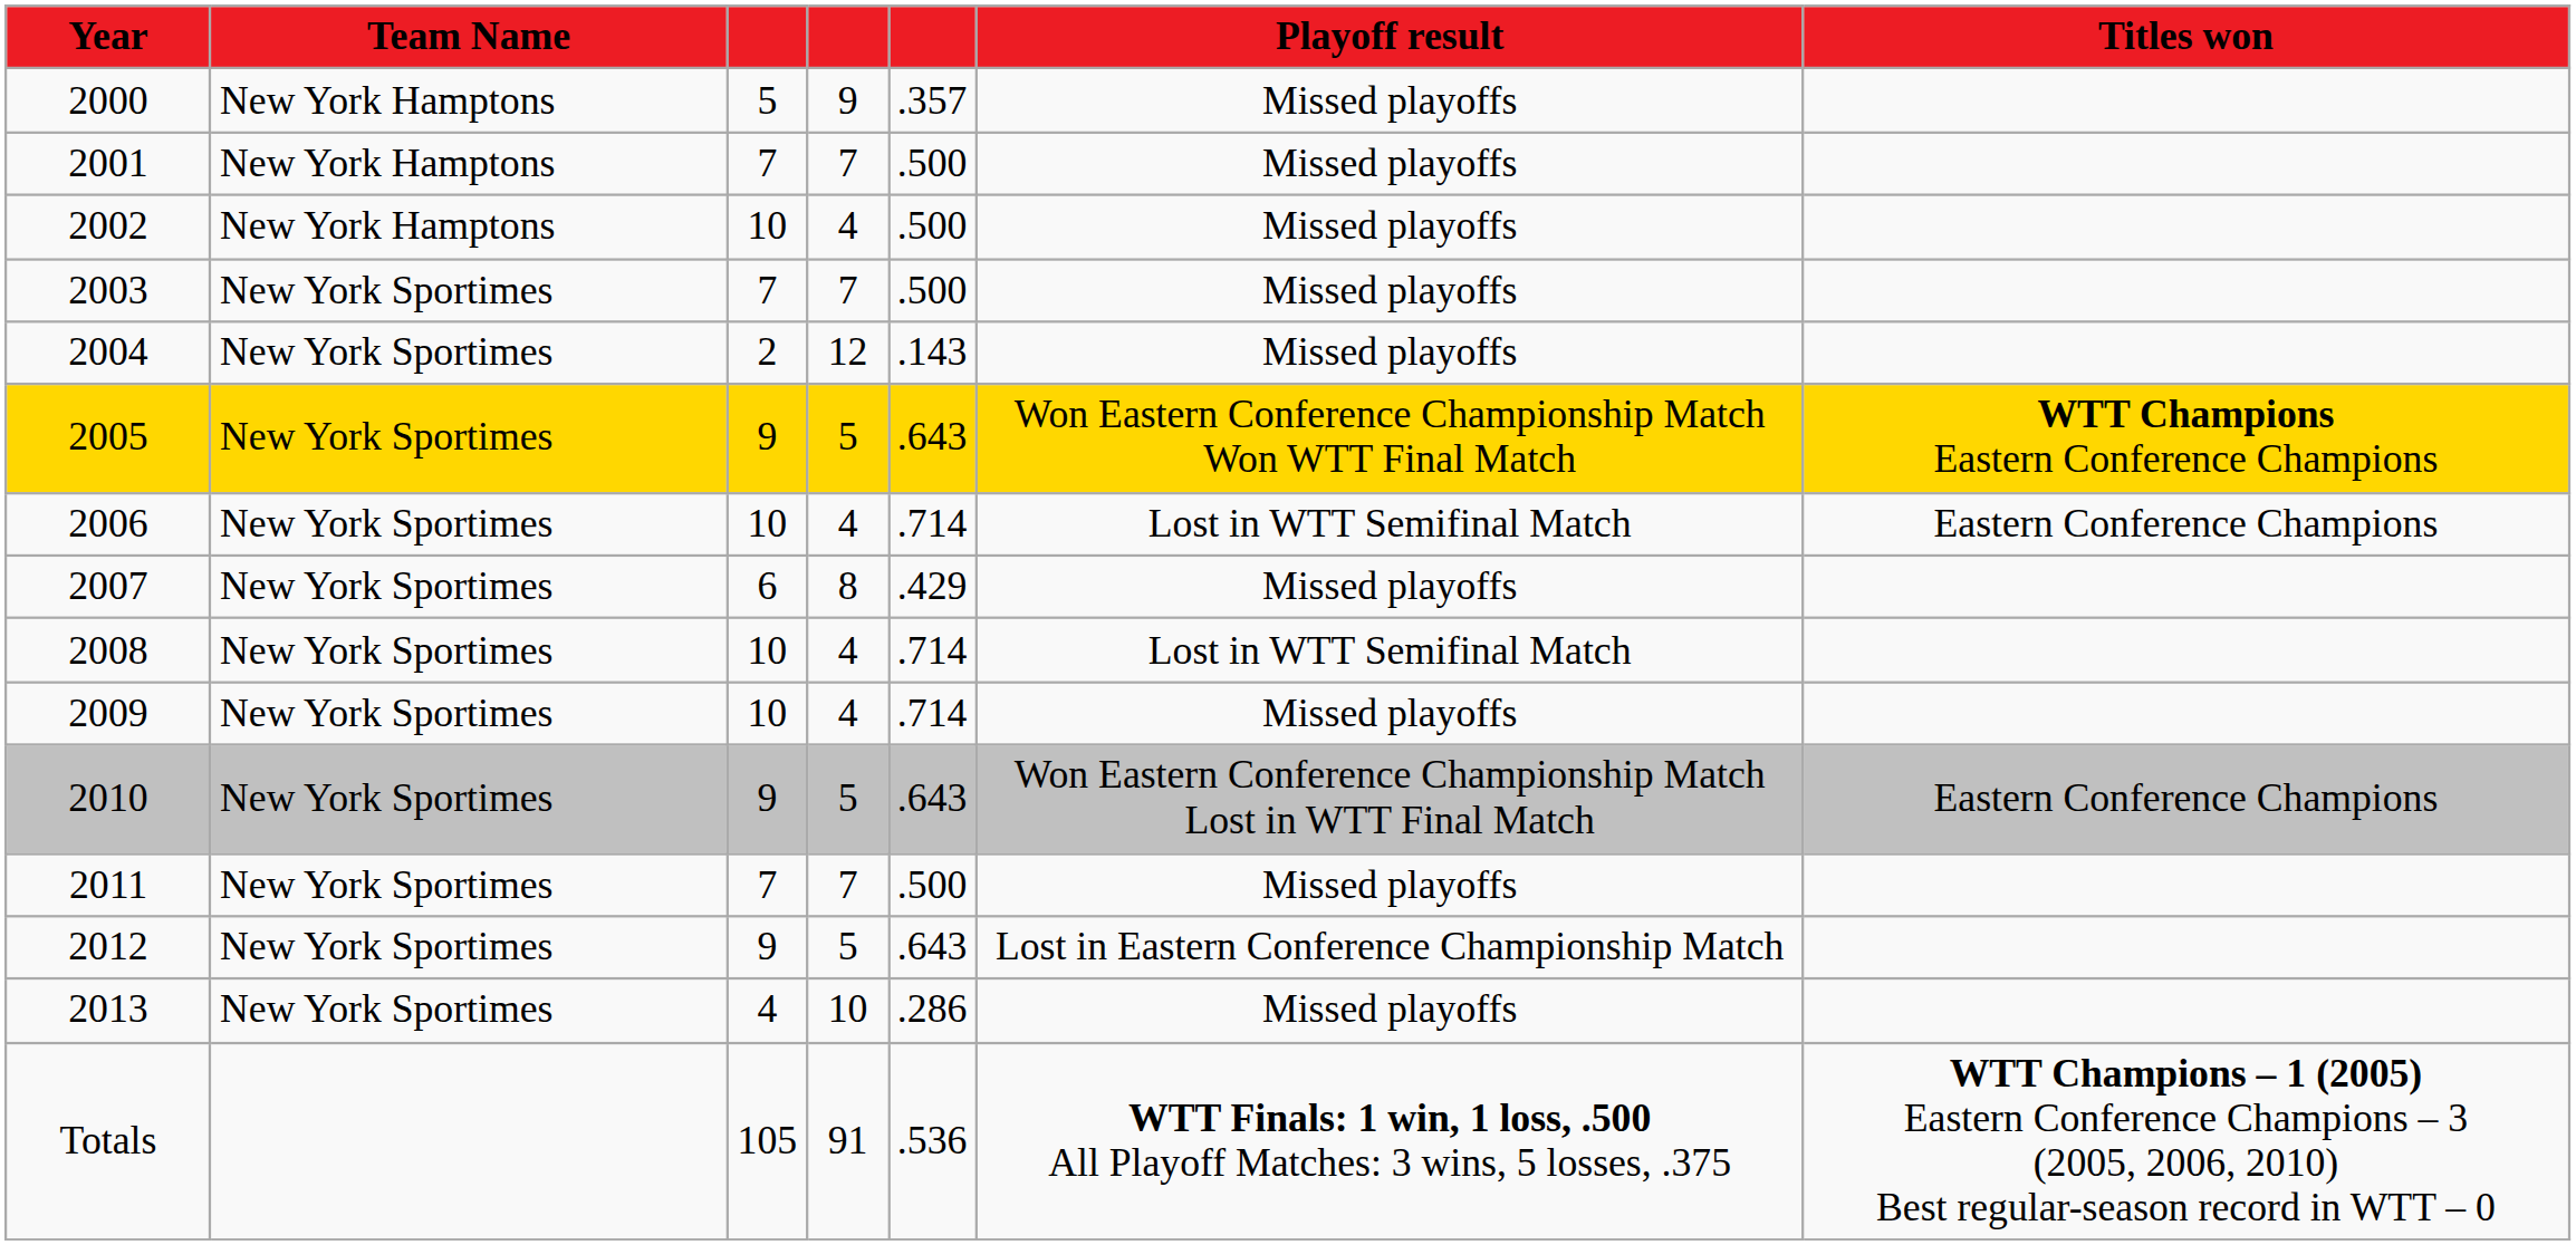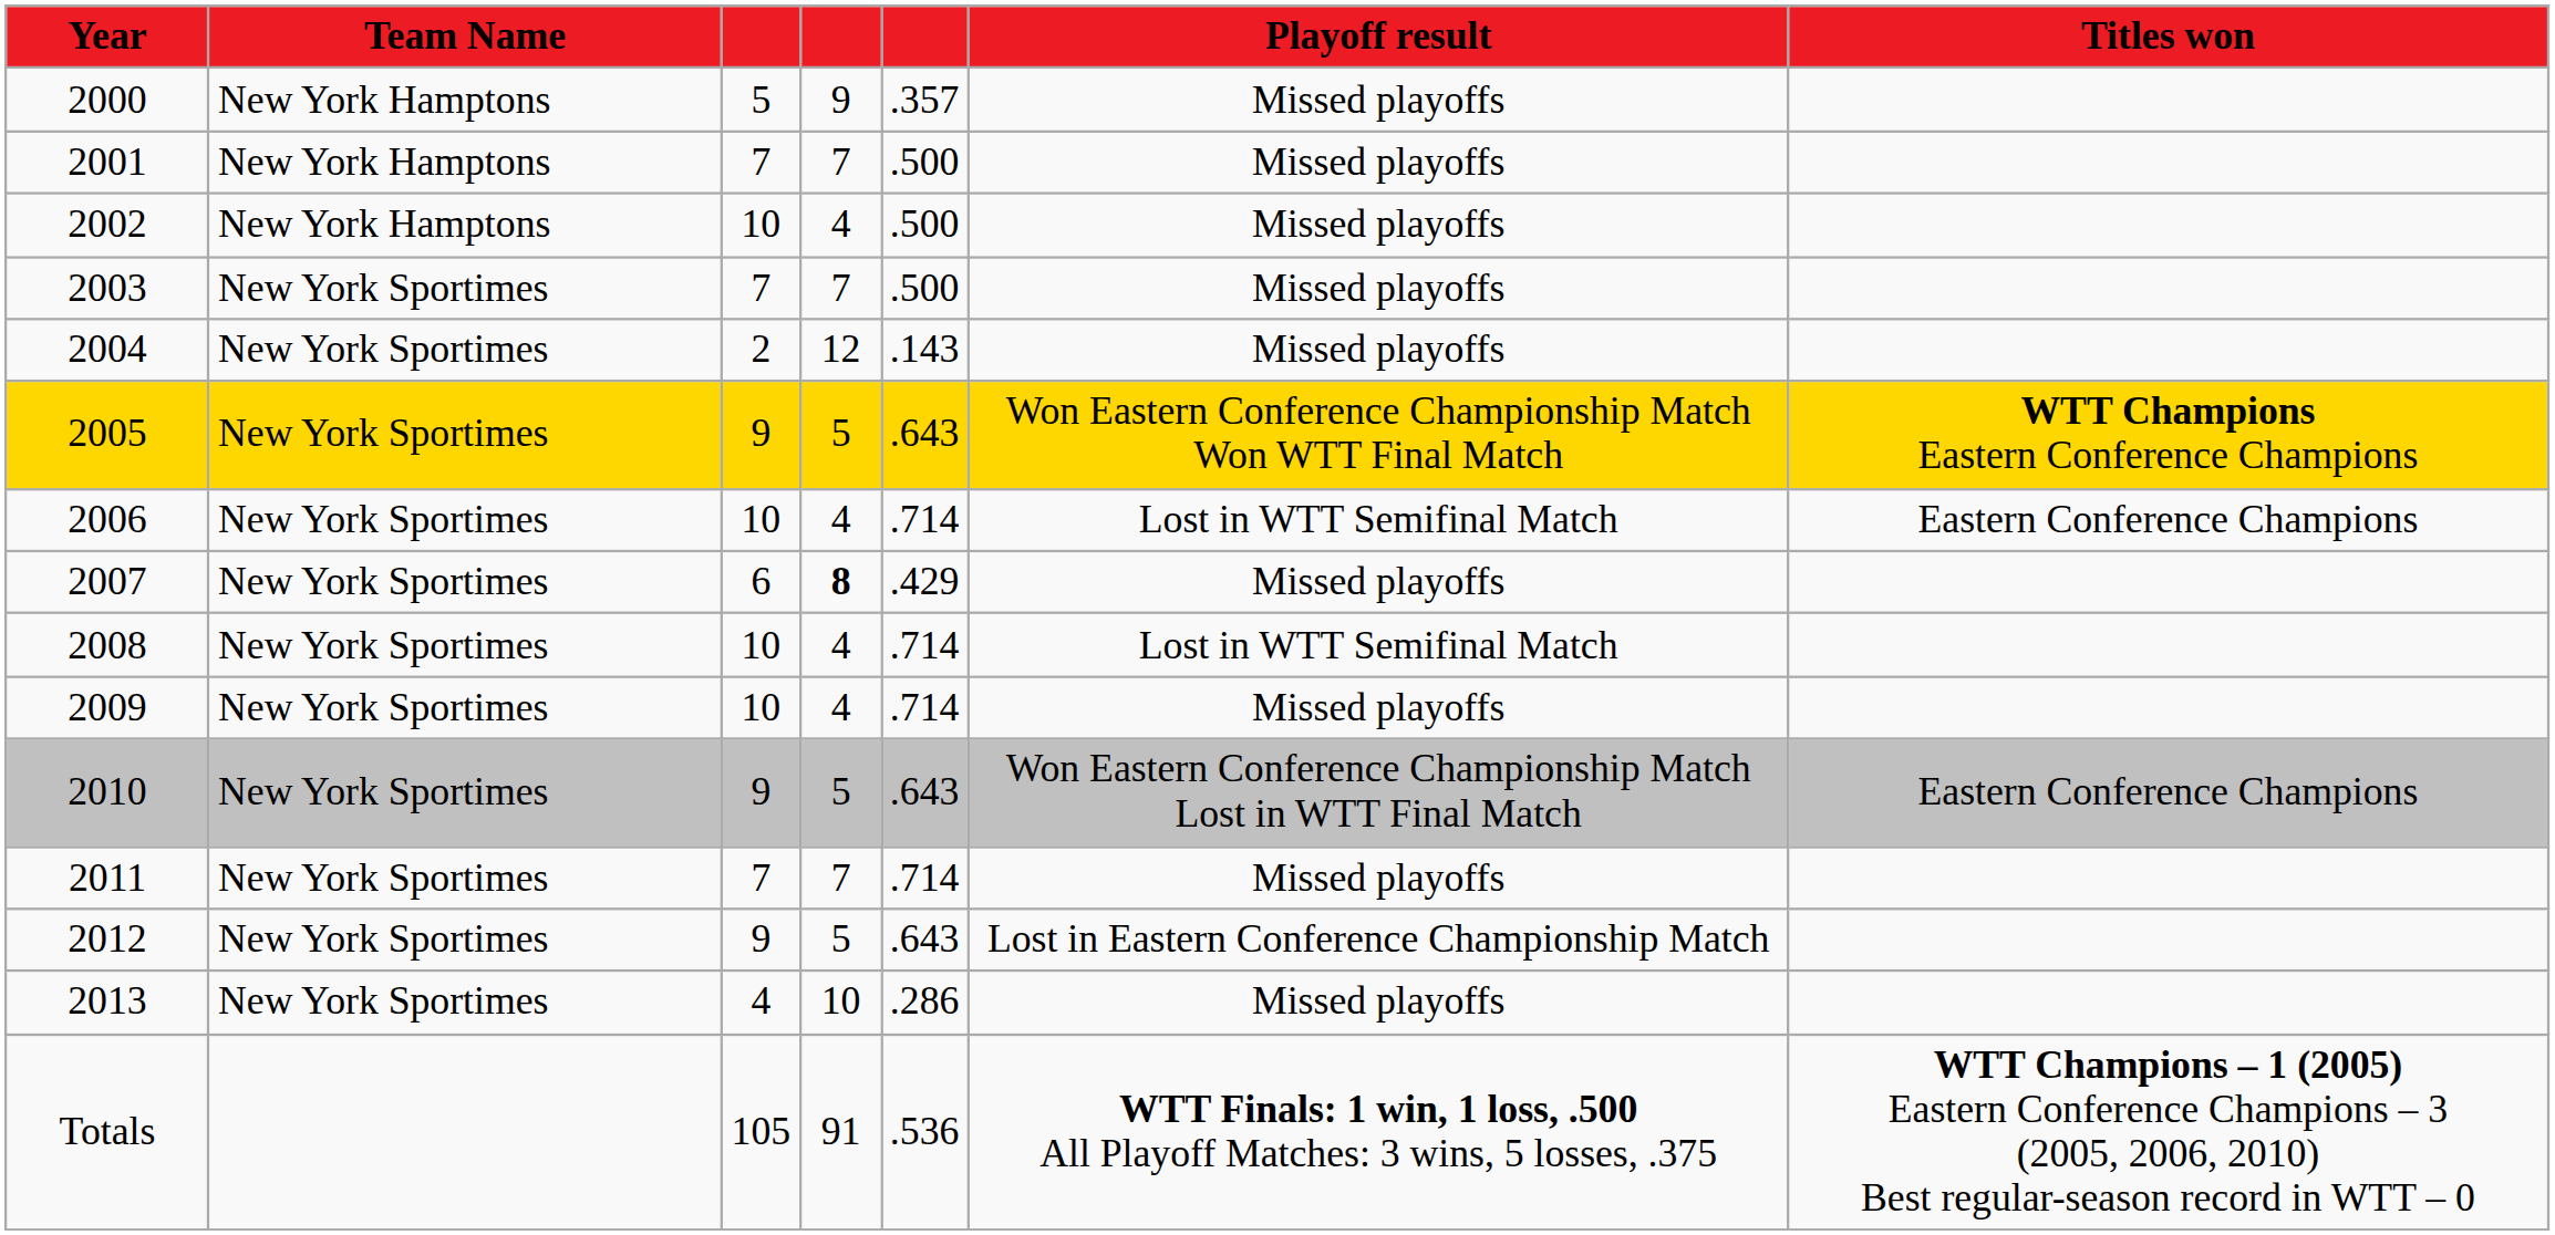 <table class="wikitable" style="text-align:center">
 <tr>
 <th width="75px" style="background:#ED1C24;">Year</th>
 <th width="200px" style="background:#ED1C24;">Team Name</th>
 <th width="25px" style="background:#ED1C24;"></th>
 <th width="25px" style="background:#ED1C24;"></th>
 <th width="25px" style="background:#ED1C24;"></th>
 <th width="325px" style="background:#ED1C24;">Playoff result</th>
 <th width="300px" style="background:#ED1C24;">Titles won</th>
 </tr>
 <tr>
 <td>2000</td>
 <td align="left">New York Hamptons</td>
 <td>5</td>
 <td>9</td>
 <td>.357</td>
 <td>Missed playoffs</td>
 <td></td>
 </tr>
 <tr>
 <td>2001</td>
 <td align="left">New York Hamptons</td>
 <td>7</td>
 <td>7</td>
 <td>.500</td>
 <td>Missed playoffs</td>
 <td></td>
 </tr>
 <tr>
 <td>2002</td>
 <td align="left">New York Hamptons</td>
 <td>10</td>
 <td>4</td>
 <td>.500</td>
 <td>Missed playoffs</td>
 <td></td>
 </tr>
 <tr>
 <td>2003</td>
 <td align="left">New York Sportimes</td>
 <td>7</td>
 <td>7</td>
 <td>.500</td>
 <td>Missed playoffs</td>
 <td></td>
 </tr>
 <tr>
 <td>2004</td>
 <td align="left">New York Sportimes</td>
 <td>2</td>
 <td>12</td>
 <td>.143</td>
 <td>Missed playoffs</td>
 <td></td>
 </tr>
 <tr style="background:gold;">
 <td>2005</td>
 <td align="left">New York Sportimes</td>
 <td>9</td>
 <td>5</td>
 <td>.643</td>
 <td>Won Eastern Conference Championship Match<br>Won WTT Final Match</td>
 <td><strong>WTT Champions</strong><br>Eastern Conference Champions</td>
 </tr>
 <tr>
 <td>2006</td>
 <td align="left">New York Sportimes</td>
 <td>10</td>
 <td>4</td>
 <td>.714</td>
 <td>Lost in WTT Semifinal Match</td>
 <td>Eastern Conference Champions</td>
 </tr>
 <tr>
 <td>2007</td>
 <td align="left">New York Sportimes</td>
 <td>6</td>
-<td>8</td>
+<td><strong>8</strong></td>
 <td>.429</td>
 <td>Missed playoffs</td>
 <td></td>
 </tr>
 <tr>
 <td>2008</td>
 <td align="left">New York Sportimes</td>
 <td>10</td>
 <td>4</td>
 <td>.714</td>
 <td>Lost in WTT Semifinal Match</td>
 <td></td>
 </tr>
 <tr>
 <td>2009</td>
 <td align="left">New York Sportimes</td>
 <td>10</td>
 <td>4</td>
 <td>.714</td>
 <td>Missed playoffs</td>
 <td></td>
 </tr>
 <tr style="background:silver;">
 <td>2010</td>
 <td align="left">New York Sportimes</td>
 <td>9</td>
 <td>5</td>
 <td>.643</td>
 <td>Won Eastern Conference Championship Match<br>Lost in WTT Final Match</td>
 <td>Eastern Conference Champions</td>
 </tr>
 <tr>
 <td>2011</td>
 <td align="left">New York Sportimes</td>
 <td>7</td>
 <td>7</td>
-<td>.500</td>
+<td>.714</td>
 <td>Missed playoffs</td>
 <td></td>
 </tr>
 <tr>
 <td>2012</td>
 <td align="left">New York Sportimes</td>
 <td>9</td>
 <td>5</td>
 <td>.643</td>
 <td>Lost in Eastern Conference Championship Match</td>
 <td></td>
 </tr>
 <tr>
 <td>2013</td>
 <td align="left">New York Sportimes</td>
 <td>4</td>
 <td>10</td>
 <td>.286</td>
 <td>Missed playoffs</td>
 <td></td>
 </tr>
 <tr>
 <td>Totals</td>
 <td></td>
 <td>105</td>
 <td>91</td>
 <td>.536</td>
 <td><strong>WTT Finals: 1 win, 1 loss, .500</strong><br>All Playoff Matches: 3 wins, 5 losses, .375</td>
 <td><strong>WTT Champions – 1 (2005)</strong><br>Eastern Conference Champions – 3<br>(2005, 2006, 2010)<br>Best regular-season record in WTT – 0</td>
 </tr>
 </table>
